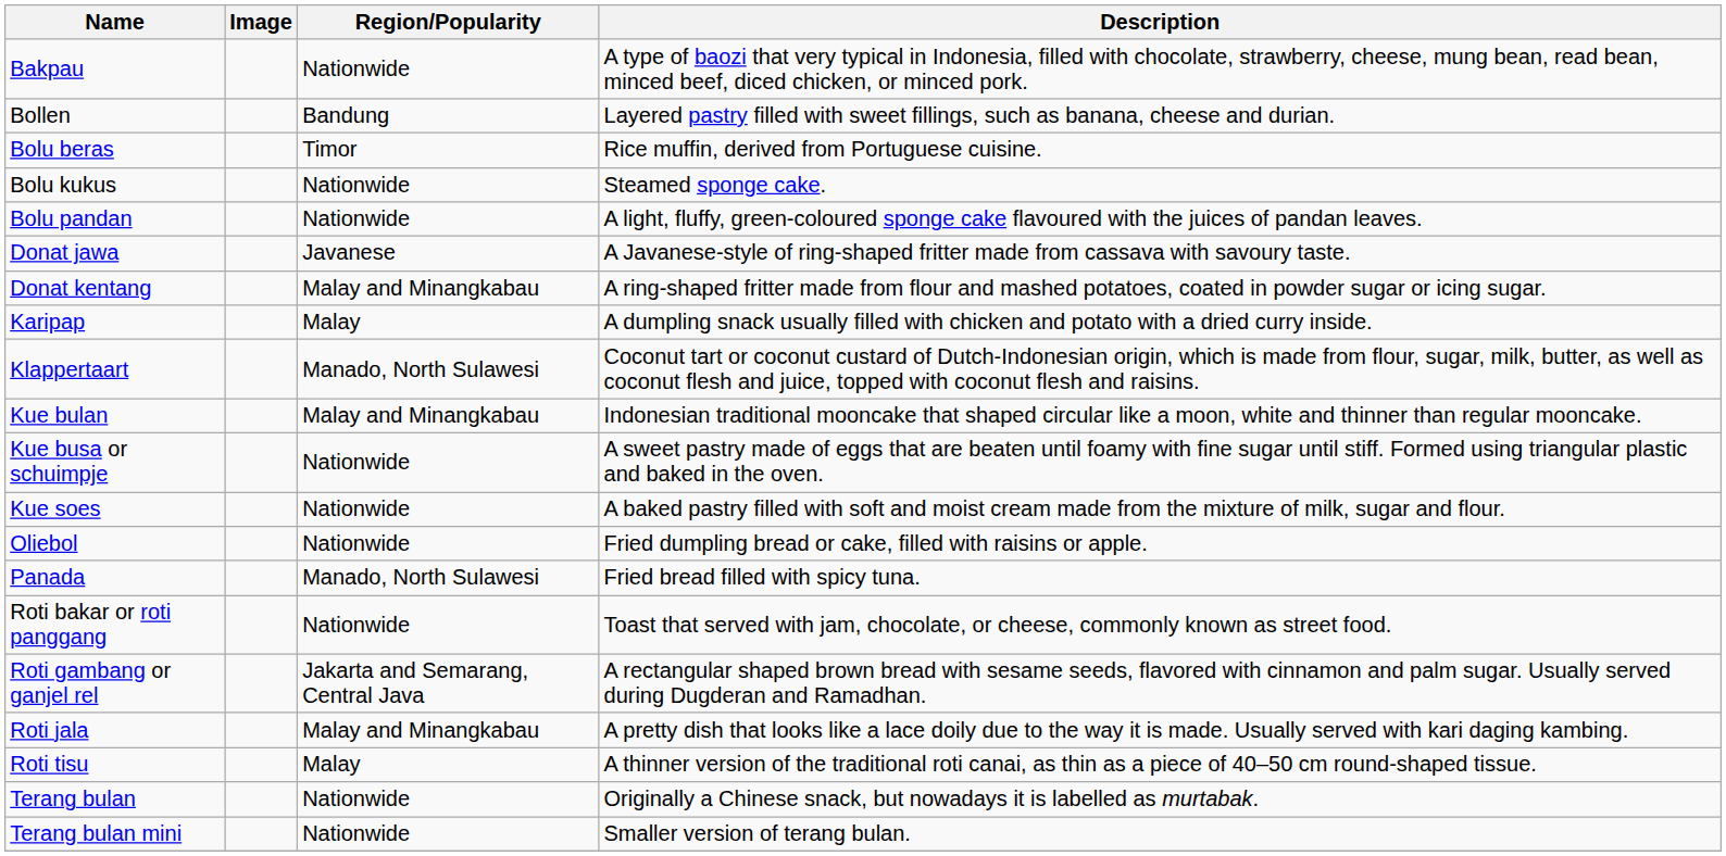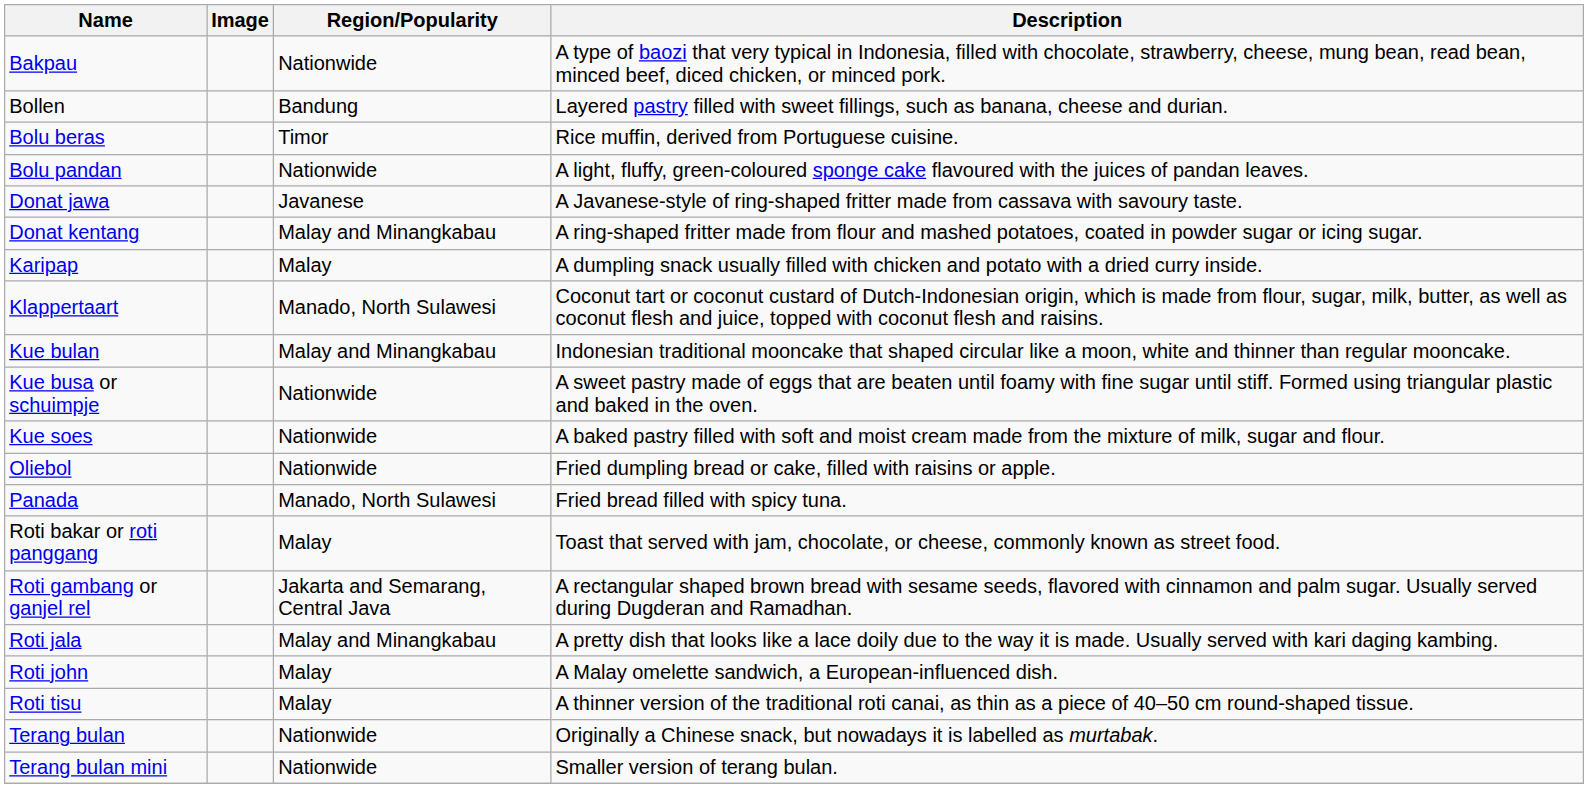 <table class="wikitable sortable" width="100%">
 <tr>
 <th>Name</th>
 <th>Image</th>
 <th>Region/Popularity</th>
 <th>Description</th>
 </tr>
 <tr>
 <td><a href='#'>Bakpau</a></td>
 <td></td>
 <td>Nationwide</td>
 <td>A type of <a href='#'>baozi</a> that very typical in Indonesia, filled with chocolate, strawberry, cheese, mung bean, read bean, minced beef, diced chicken, or minced pork.</td>
 </tr>
 <tr>
 <td>Bollen</td>
 <td></td>
 <td>Bandung</td>
 <td>Layered <a href='#'>pastry</a> filled with sweet fillings, such as banana, cheese and durian.</td>
 </tr>
 <tr>
 <td><a href='#'>Bolu beras</a></td>
 <td></td>
 <td>Timor</td>
 <td>Rice muffin, derived from Portuguese cuisine.</td>
-</tr>
-<tr>
-<td>Bolu kukus</td>
-<td></td>
-<td>Nationwide</td>
-<td>Steamed <a href='#'>sponge cake</a>.</td>
 </tr>
 <tr>
 <td><a href='#'>Bolu pandan</a></td>
 <td></td>
 <td>Nationwide</td>
 <td>A light, fluffy, green-coloured <a href='#'>sponge cake</a> flavoured with the juices of pandan leaves.</td>
 </tr>
 <tr>
 <td><a href='#'>Donat jawa</a></td>
 <td></td>
 <td>Javanese</td>
 <td>A Javanese-style of ring-shaped fritter made from cassava with savoury taste.</td>
 </tr>
 <tr>
 <td><a href='#'>Donat kentang</a></td>
 <td></td>
 <td>Malay and Minangkabau</td>
 <td>A ring-shaped fritter made from flour and mashed potatoes, coated in powder sugar or icing sugar.</td>
 </tr>
 <tr>
 <td><a href='#'>Karipap</a></td>
 <td></td>
 <td>Malay</td>
 <td>A dumpling snack usually filled with chicken and potato with a dried curry inside.</td>
 </tr>
 <tr>
 <td><a href='#'>Klappertaart</a></td>
 <td></td>
 <td>Manado, North Sulawesi</td>
 <td>Coconut tart or coconut custard of Dutch-Indonesian origin, which is made from flour, sugar, milk, butter, as well as coconut flesh and juice, topped with coconut flesh and raisins.</td>
 </tr>
 <tr>
 <td><a href='#'>Kue bulan</a></td>
 <td></td>
 <td>Malay and Minangkabau</td>
 <td>Indonesian traditional mooncake that shaped circular like a moon, white and thinner than regular mooncake.</td>
 </tr>
 <tr>
 <td><a href='#'>Kue busa</a> or <a href='#'>schuimpje</a></td>
 <td></td>
 <td>Nationwide</td>
 <td>A sweet pastry made of eggs that are beaten until foamy with fine sugar until stiff. Formed using triangular plastic and baked in the oven.</td>
 </tr>
 <tr>
 <td><a href='#'>Kue soes</a></td>
 <td></td>
 <td>Nationwide</td>
 <td>A baked pastry filled with soft and moist cream made from the mixture of milk, sugar and flour.</td>
 </tr>
 <tr>
 <td><a href='#'>Oliebol</a></td>
 <td></td>
 <td>Nationwide</td>
 <td>Fried dumpling bread or cake, filled with raisins or apple.</td>
 </tr>
 <tr>
 <td><a href='#'>Panada</a></td>
 <td></td>
 <td>Manado, North Sulawesi</td>
 <td>Fried bread filled with spicy tuna.</td>
 </tr>
 <tr>
 <td>Roti bakar or <a href='#'>roti panggang</a></td>
 <td></td>
-<td>Nationwide</td>
+<td>Malay</td>
 <td>Toast that served with jam, chocolate, or cheese, commonly known as street food.</td>
 </tr>
 <tr>
 <td><a href='#'>Roti gambang</a> or <a href='#'>ganjel rel</a></td>
 <td></td>
 <td>Jakarta and Semarang, Central Java</td>
 <td>A rectangular shaped brown bread with sesame seeds, flavored with cinnamon and palm sugar. Usually served during Dugderan and Ramadhan.</td>
 </tr>
 <tr>
 <td><a href='#'>Roti jala</a></td>
 <td></td>
 <td>Malay and Minangkabau</td>
 <td>A pretty dish that looks like a lace doily due to the way it is made. Usually served with kari daging kambing.</td>
+</tr>
+<tr>
+<td><a href='#'>Roti john</a></td>
+<td></td>
+<td>Malay</td>
+<td>A Malay omelette sandwich, a European-influenced dish.</td>
 </tr>
 <tr>
 <td><a href='#'>Roti tisu</a></td>
 <td></td>
 <td>Malay</td>
 <td>A thinner version of the traditional roti canai, as thin as a piece of 40–50 cm round-shaped tissue.</td>
 </tr>
 <tr>
 <td><a href='#'>Terang bulan</a></td>
 <td></td>
 <td>Nationwide</td>
 <td>Originally a Chinese snack, but nowadays it is labelled as <em>murtabak</em>.</td>
 </tr>
 <tr>
 <td><a href='#'>Terang bulan mini</a></td>
 <td></td>
 <td>Nationwide</td>
 <td>Smaller version of terang bulan.</td>
 </tr>
 <tr>
 </tr>
 </table>
